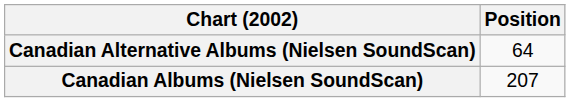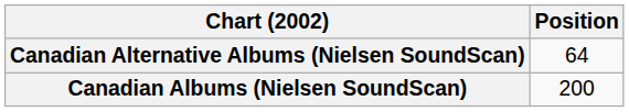 <table class="wikitable plainrowheaders" style="text-align:center">
 <tr>
 <th>Chart (2002)</th>
 <th>Position</th>
 </tr>
 <tr>
 <th scope="row">Canadian Alternative Albums (Nielsen SoundScan)</th>
 <td>64</td>
 </tr>
 <tr>
 <th scope="row">Canadian Albums (Nielsen SoundScan)</th>
-<td>207</td>
+<td>200</td>
 </tr>
 </table>
